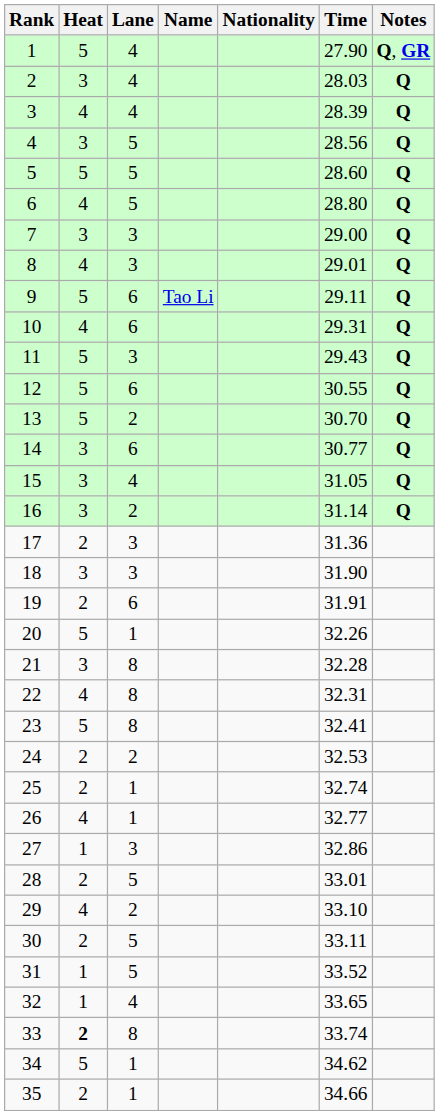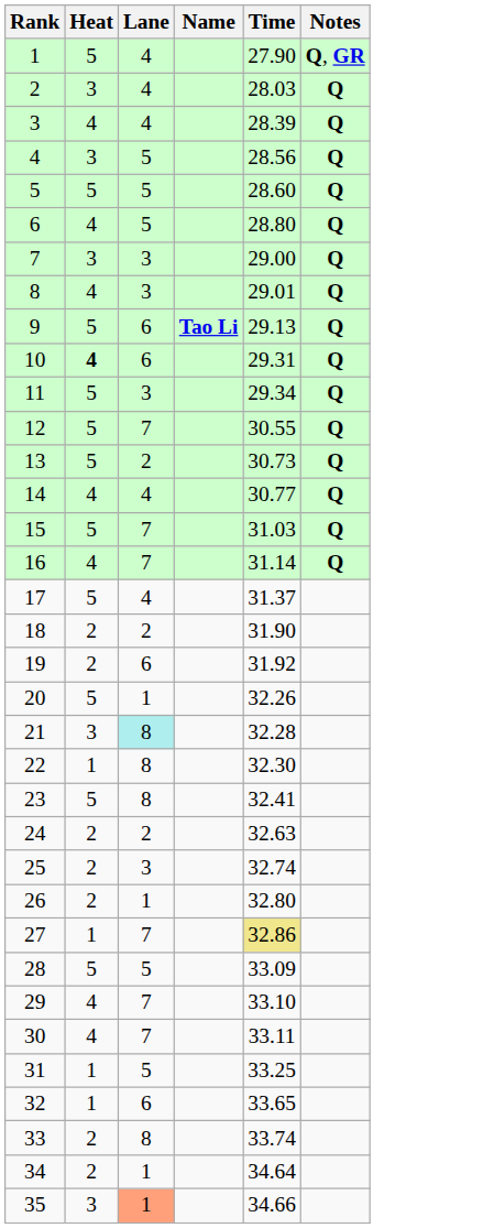 <table class="wikitable sortable" style="text-align:center">
 <tr>
 <th>Rank</th>
 <th>Heat</th>
 <th>Lane</th>
 <th>Name</th>
-<th>Nationality</th>
 <th>Time</th>
 <th>Notes</th>
 </tr>
 <tr bgcolor=ccffcc>
 <td>1</td>
 <td>5</td>
 <td>4</td>
-<td align=left></td>
 <td align=left></td>
 <td>27.90</td>
 <td><strong>Q</strong>, <strong><a href='#'>GR</a></strong></td>
 </tr>
 <tr bgcolor=ccffcc>
 <td>2</td>
 <td>3</td>
 <td>4</td>
 <td align=left></td>
-<td align=left></td>
 <td>28.03</td>
 <td><strong>Q</strong></td>
 </tr>
 <tr bgcolor=ccffcc>
 <td>3</td>
 <td>4</td>
 <td>4</td>
-<td align=left></td>
 <td align=left></td>
 <td>28.39</td>
 <td><strong>Q</strong></td>
 </tr>
 <tr bgcolor=ccffcc>
 <td>4</td>
 <td>3</td>
 <td>5</td>
 <td align=left></td>
-<td align=left></td>
 <td>28.56</td>
 <td><strong>Q</strong></td>
 </tr>
 <tr bgcolor=ccffcc>
 <td>5</td>
 <td>5</td>
 <td>5</td>
-<td align=left></td>
 <td align=left></td>
 <td>28.60</td>
 <td><strong>Q</strong></td>
 </tr>
 <tr bgcolor=ccffcc>
 <td>6</td>
 <td>4</td>
 <td>5</td>
 <td align=left></td>
-<td align=left></td>
 <td>28.80</td>
 <td><strong>Q</strong></td>
 </tr>
 <tr bgcolor=ccffcc>
 <td>7</td>
 <td>3</td>
 <td>3</td>
-<td align=left></td>
 <td align=left></td>
 <td>29.00</td>
 <td><strong>Q</strong></td>
 </tr>
 <tr bgcolor=ccffcc>
 <td>8</td>
 <td>4</td>
 <td>3</td>
 <td align=left></td>
-<td align=left></td>
 <td>29.01</td>
 <td><strong>Q</strong></td>
 </tr>
 <tr bgcolor=ccffcc>
 <td>9</td>
 <td>5</td>
 <td>6</td>
-<td align=left><a href='#'>Tao Li</a></td>
-<td align=left></td>
-<td>29.11</td>
+<td align=left><strong><a href='#'>Tao Li</a></strong></td>
+<td>29.13</td>
 <td><strong>Q</strong></td>
 </tr>
 <tr bgcolor=ccffcc>
 <td>10</td>
-<td>4</td>
+<td><strong>4</strong></td>
 <td>6</td>
-<td align=left></td>
 <td align=left></td>
 <td>29.31</td>
 <td><strong>Q</strong></td>
 </tr>
 <tr bgcolor=ccffcc>
 <td>11</td>
 <td>5</td>
 <td>3</td>
 <td align=left></td>
-<td align=left></td>
-<td>29.43</td>
+<td>29.34</td>
 <td><strong>Q</strong></td>
 </tr>
 <tr bgcolor=ccffcc>
 <td>12</td>
 <td>5</td>
-<td>6</td>
-<td align=left></td>
+<td>7</td>
 <td align=left></td>
 <td>30.55</td>
 <td><strong>Q</strong></td>
 </tr>
 <tr bgcolor=ccffcc>
 <td>13</td>
 <td>5</td>
 <td>2</td>
 <td align=left></td>
-<td align=left></td>
-<td>30.70</td>
+<td>30.73</td>
 <td><strong>Q</strong></td>
 </tr>
 <tr bgcolor=ccffcc>
 <td>14</td>
-<td>3</td>
-<td>6</td>
-<td align=left></td>
+<td>4</td>
+<td>4</td>
 <td align=left></td>
 <td>30.77</td>
 <td><strong>Q</strong></td>
 </tr>
 <tr bgcolor=ccffcc>
 <td>15</td>
-<td>3</td>
-<td>4</td>
+<td>5</td>
+<td>7</td>
 <td align=left></td>
-<td align=left></td>
-<td>31.05</td>
+<td>31.03</td>
 <td><strong>Q</strong></td>
 </tr>
 <tr bgcolor=ccffcc>
 <td>16</td>
-<td>3</td>
-<td>2</td>
-<td align=left></td>
+<td>4</td>
+<td>7</td>
 <td align=left></td>
 <td>31.14</td>
 <td><strong>Q</strong></td>
 </tr>
 <tr>
 <td>17</td>
-<td>2</td>
-<td>3</td>
+<td>5</td>
+<td>4</td>
 <td align=left></td>
-<td align=left></td>
-<td>31.36</td>
+<td>31.37</td>
 <td></td>
 </tr>
 <tr>
 <td>18</td>
-<td>3</td>
-<td>3</td>
-<td align=left></td>
+<td>2</td>
+<td>2</td>
 <td align=left></td>
 <td>31.90</td>
 <td></td>
 </tr>
 <tr>
 <td>19</td>
 <td>2</td>
 <td>6</td>
 <td align=left></td>
-<td align=left></td>
-<td>31.91</td>
+<td>31.92</td>
 <td></td>
 </tr>
 <tr>
 <td>20</td>
 <td>5</td>
 <td>1</td>
 <td align=left></td>
-<td align=left></td>
 <td>32.26</td>
 <td></td>
 </tr>
 <tr>
 <td>21</td>
 <td>3</td>
-<td>8</td>
-<td align=left></td>
+<td style="background: paleturquoise;">8</td>
 <td align=left></td>
 <td>32.28</td>
 <td></td>
 </tr>
 <tr>
 <td>22</td>
-<td>4</td>
+<td>1</td>
 <td>8</td>
 <td align=left></td>
-<td align=left></td>
-<td>32.31</td>
+<td>32.30</td>
 <td></td>
 </tr>
 <tr>
 <td>23</td>
 <td>5</td>
 <td>8</td>
-<td align=left></td>
 <td align=left></td>
 <td>32.41</td>
 <td></td>
 </tr>
 <tr>
 <td>24</td>
 <td>2</td>
 <td>2</td>
 <td align=left></td>
-<td align=left></td>
-<td>32.53</td>
+<td>32.63</td>
 <td></td>
 </tr>
 <tr>
 <td>25</td>
 <td>2</td>
-<td>1</td>
-<td align=left></td>
+<td>3</td>
 <td align=left></td>
 <td>32.74</td>
 <td></td>
 </tr>
 <tr>
 <td>26</td>
-<td>4</td>
+<td>2</td>
 <td>1</td>
 <td align=left></td>
-<td align=left></td>
-<td>32.77</td>
+<td>32.80</td>
 <td></td>
 </tr>
 <tr>
 <td>27</td>
 <td>1</td>
-<td>3</td>
+<td>7</td>
 <td align=left></td>
-<td align=left></td>
-<td>32.86</td>
+<td style="background: khaki;">32.86</td>
 <td></td>
 </tr>
 <tr>
 <td>28</td>
-<td>2</td>
+<td>5</td>
 <td>5</td>
 <td align=left></td>
-<td align=left></td>
-<td>33.01</td>
+<td>33.09</td>
 <td></td>
 </tr>
 <tr>
 <td>29</td>
 <td>4</td>
-<td>2</td>
-<td align=left></td>
+<td>7</td>
 <td align=left></td>
 <td>33.10</td>
 <td></td>
 </tr>
 <tr>
 <td>30</td>
-<td>2</td>
-<td>5</td>
-<td align=left></td>
+<td>4</td>
+<td>7</td>
 <td align=left></td>
 <td>33.11</td>
 <td></td>
 </tr>
 <tr>
 <td>31</td>
 <td>1</td>
 <td>5</td>
 <td align=left></td>
-<td align=left></td>
-<td>33.52</td>
+<td>33.25</td>
 <td></td>
 </tr>
 <tr>
 <td>32</td>
 <td>1</td>
-<td>4</td>
-<td align=left></td>
+<td>6</td>
 <td align=left></td>
 <td>33.65</td>
 <td></td>
 </tr>
 <tr>
 <td>33</td>
-<td><strong>2</strong></td>
+<td>2</td>
 <td>8</td>
-<td align=left></td>
 <td align=left></td>
 <td>33.74</td>
 <td></td>
 </tr>
 <tr>
 <td>34</td>
-<td>5</td>
+<td>2</td>
 <td>1</td>
 <td align=left></td>
-<td align=left></td>
-<td>34.62</td>
+<td>34.64</td>
 <td></td>
 </tr>
 <tr>
 <td>35</td>
-<td>2</td>
-<td>1</td>
-<td align=left></td>
+<td>3</td>
+<td style="background: lightsalmon;">1</td>
 <td align=left></td>
 <td>34.66</td>
 <td></td>
 </tr>
 </table>
